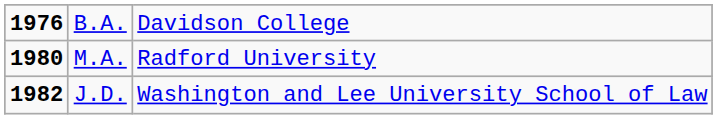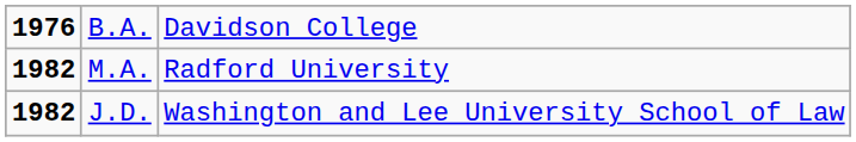 <table class="wikitable" border="1">
 <tr>
 <td><strong>1976</strong></td>
 <td><a href='#'>B.A.</a></td>
 <td><a href='#'>Davidson College</a></td>
 </tr>
 <tr>
-<td><strong>1980</strong></td>
+<td><strong>1982</strong></td>
 <td><a href='#'>M.A.</a></td>
 <td><a href='#'>Radford University</a></td>
 </tr>
 <tr>
 <td><strong>1982</strong></td>
 <td><a href='#'>J.D.</a></td>
 <td><a href='#'>Washington and Lee University School of Law</a></td>
 </tr>
 </table>
